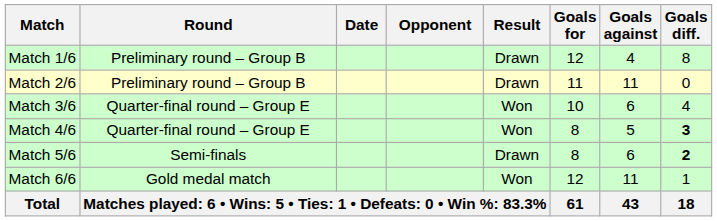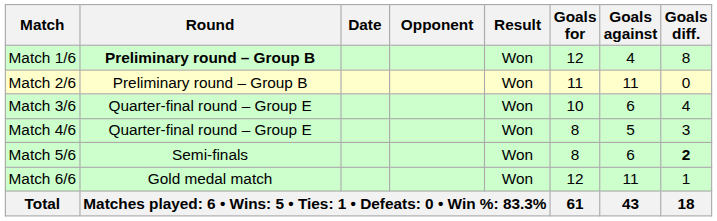 <table class="wikitable sortable" style="text-align: center; font-size: 85%; margin-left: 1em;">
 <tr>
 <th>Match</th>
 <th>Round</th>
 <th>Date</th>
 <th>Opponent</th>
 <th>Result</th>
 <th>Goals<br>for</th>
 <th>Goals<br>against</th>
 <th>Goals<br>diff.</th>
 </tr>
 <tr style="background-color: #ccffcc;">
 <td>Match 1/6</td>
-<td>Preliminary round – Group B</td>
+<td><strong>Preliminary round – Group B</strong></td>
 <td style="text-align: right;"></td>
 <td style="text-align: left;"></td>
-<td>Drawn</td>
+<td>Won</td>
 <td>12</td>
 <td>4</td>
 <td>8</td>
 </tr>
 <tr style="background-color: #ffffcc;">
 <td>Match 2/6</td>
 <td>Preliminary round – Group B</td>
 <td style="text-align: right;"></td>
 <td style="text-align: left;"></td>
-<td>Drawn</td>
+<td>Won</td>
 <td>11</td>
 <td>11</td>
 <td>0</td>
 </tr>
 <tr style="background-color: #ccffcc;">
 <td>Match 3/6</td>
 <td>Quarter-final round – Group E</td>
 <td style="text-align: right;"></td>
 <td style="text-align: left;"></td>
 <td>Won</td>
 <td>10</td>
 <td>6</td>
 <td>4</td>
 </tr>
 <tr style="background-color: #ccffcc;">
 <td>Match 4/6</td>
 <td>Quarter-final round – Group E</td>
 <td style="text-align: right;"></td>
 <td style="text-align: left;"></td>
 <td>Won</td>
 <td>8</td>
 <td>5</td>
-<td><strong>3</strong></td>
+<td>3</td>
 </tr>
 <tr style="background-color: #ccffcc;">
 <td>Match 5/6</td>
 <td>Semi-finals</td>
 <td style="text-align: right;"></td>
 <td style="text-align: left;"></td>
-<td>Drawn</td>
+<td>Won</td>
 <td>8</td>
 <td>6</td>
 <td><strong>2</strong></td>
 </tr>
 <tr style="background-color: #ccffcc;">
 <td>Match 6/6</td>
 <td>Gold medal match</td>
 <td style="text-align: right;"></td>
 <td style="text-align: left;"></td>
 <td>Won</td>
 <td>12</td>
 <td>11</td>
 <td>1</td>
 </tr>
 <tr>
 <th>Total</th>
 <th colspan="4">Matches played: 6 • Wins: 5 • Ties: 1 • Defeats: 0 • Win %: 83.3%</th>
 <th>61</th>
 <th>43</th>
 <th>18</th>
 </tr>
 </table>
